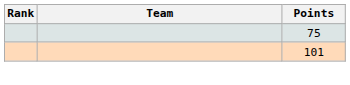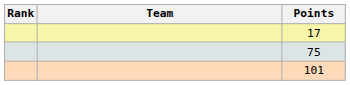 <table class="wikitable" style="text-align:center; font-size: 90%; border: gray solid 1px;border-collapse:collapse;">
 <tr bgcolor="#E4E4E4">
 <th style="border-bottom:1px solid #AAAAAA" width=10>Rank</th>
 <th style="border-bottom:1px solid #AAAAAA" width=250>Team</th>
 <th style="border-bottom:1px solid #AAAAAA" width=60>Points</th>
+</tr>
+<tr bgcolor=F7F6A8>
+<td></td>
+<td align=left></td>
+<td>17</td>
 </tr>
 <tr bgcolor=DCE5E5>
 <td></td>
 <td align=left></td>
 <td>75</td>
 </tr>
 <tr bgcolor=FFDAB9>
 <td></td>
 <td align=left></td>
 <td>101</td>
 </tr>
 </table>
